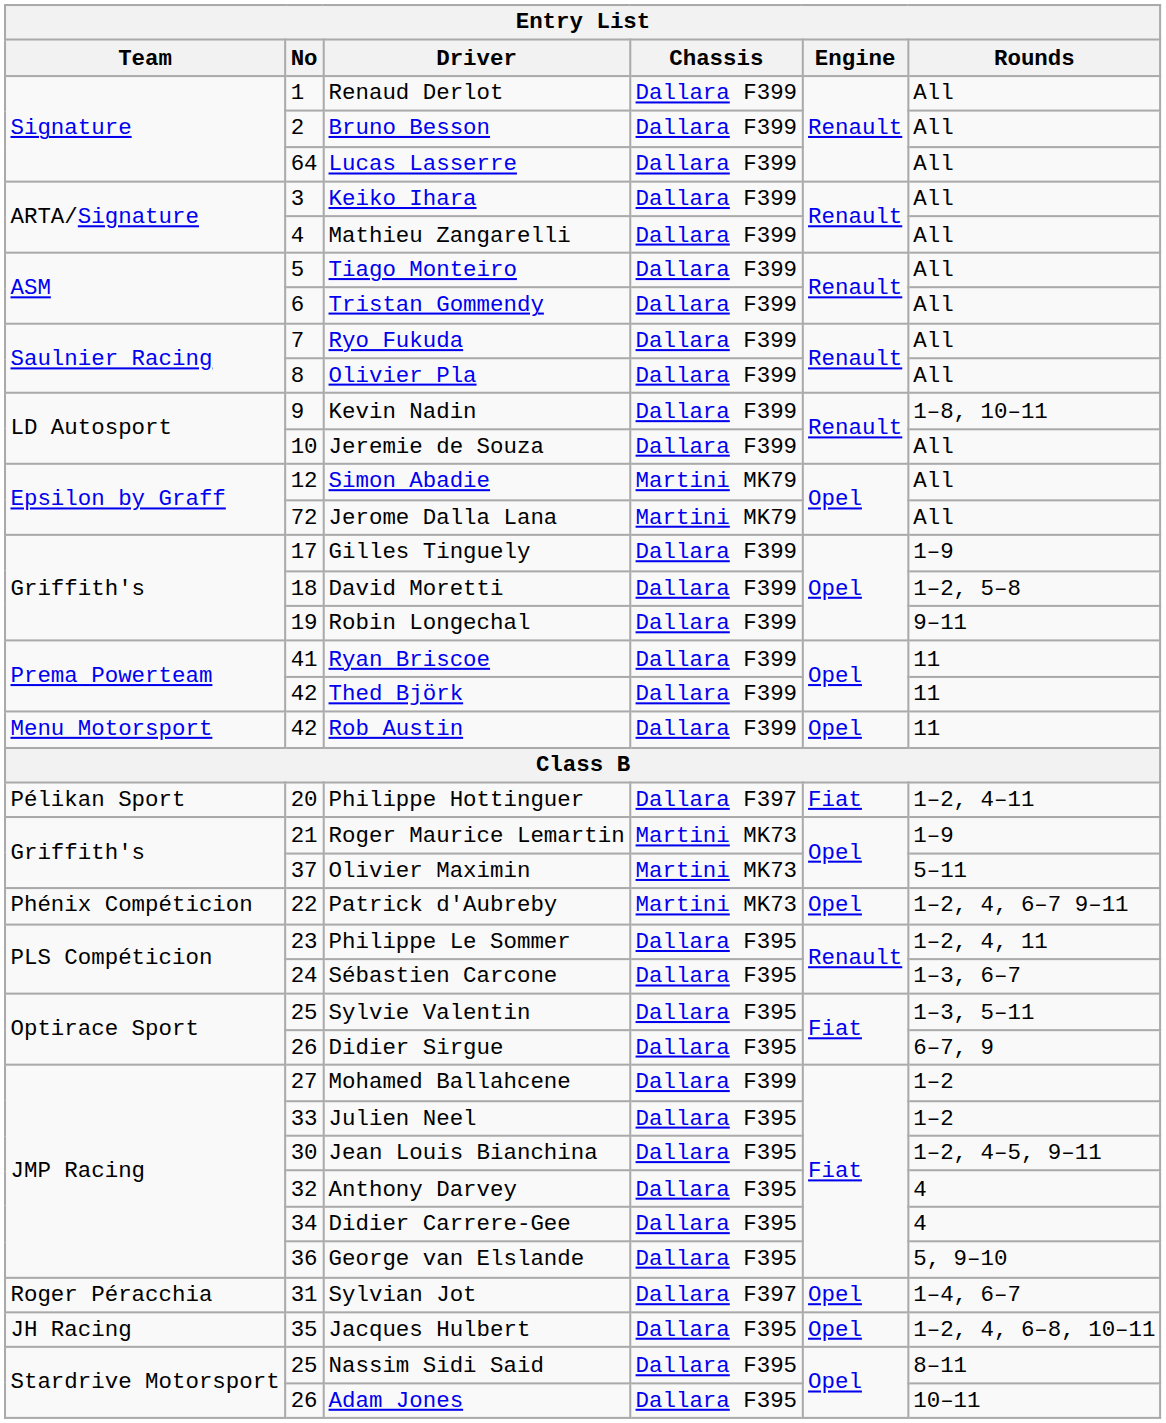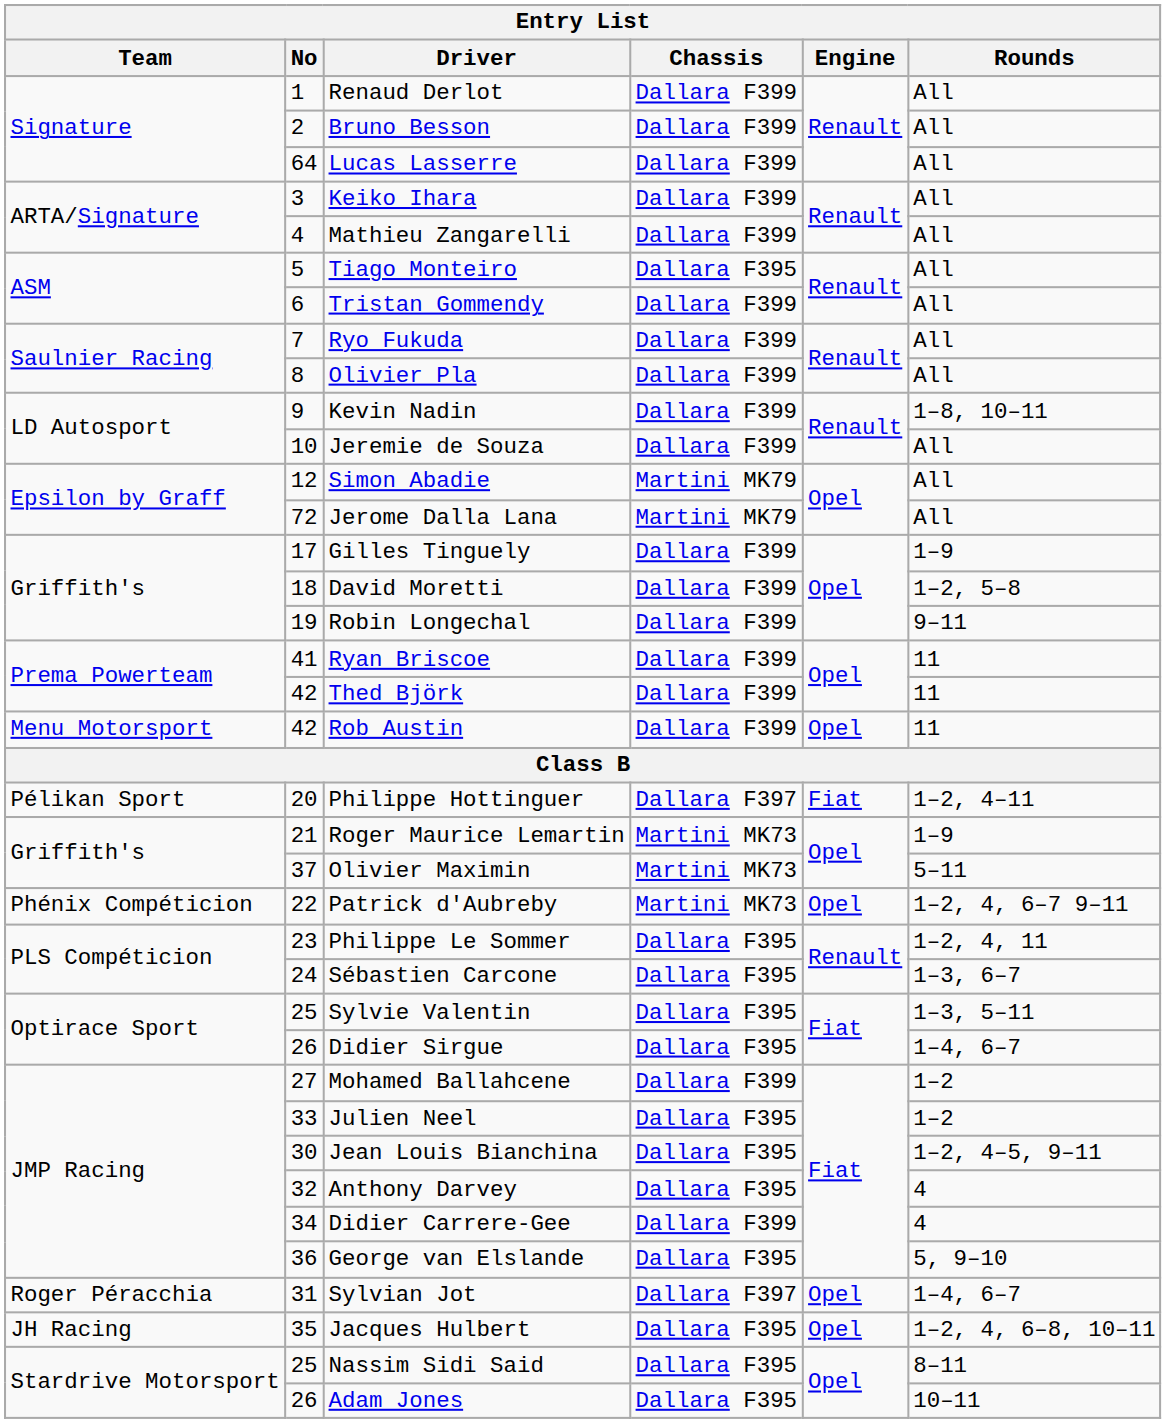 <table class="wikitable" style="font-size: 85%;">
 <tr>
 <th colspan=6 align=center>Entry List</th>
 </tr>
 <tr>
 <th>Team</th>
 <th>No</th>
 <th>Driver</th>
 <th>Chassis</th>
 <th>Engine</th>
 <th>Rounds</th>
 </tr>
 <tr>
 <td rowspan=3> <a href='#'>Signature</a></td>
 <td>1</td>
 <td> Renaud Derlot</td>
 <td><a href='#'>Dallara</a> F399</td>
 <td rowspan=3><a href='#'>Renault</a></td>
 <td>All</td>
 </tr>
 <tr>
 <td>2</td>
 <td> <a href='#'>Bruno Besson</a></td>
 <td><a href='#'>Dallara</a> F399</td>
 <td>All</td>
 </tr>
 <tr>
 <td>64</td>
 <td> <a href='#'>Lucas Lasserre</a></td>
 <td><a href='#'>Dallara</a> F399</td>
 <td>All</td>
 </tr>
 <tr>
 <td rowspan=2> ARTA/<a href='#'>Signature</a></td>
 <td>3</td>
 <td> <a href='#'>Keiko Ihara</a></td>
 <td><a href='#'>Dallara</a> F399</td>
 <td rowspan=2><a href='#'>Renault</a></td>
 <td>All</td>
 </tr>
 <tr>
 <td>4</td>
 <td> Mathieu Zangarelli</td>
 <td><a href='#'>Dallara</a> F399</td>
 <td>All</td>
 </tr>
 <tr>
 <td rowspan=2> <a href='#'>ASM</a></td>
 <td>5</td>
 <td> <a href='#'>Tiago Monteiro</a></td>
-<td><a href='#'>Dallara</a> F399</td>
+<td><a href='#'>Dallara</a> F395</td>
 <td rowspan=2><a href='#'>Renault</a></td>
 <td>All</td>
 </tr>
 <tr>
 <td>6</td>
 <td> <a href='#'>Tristan Gommendy</a></td>
 <td><a href='#'>Dallara</a> F399</td>
 <td>All</td>
 </tr>
 <tr>
 <td rowspan=2> <a href='#'>Saulnier Racing</a></td>
 <td>7</td>
 <td> <a href='#'>Ryo Fukuda</a></td>
 <td><a href='#'>Dallara</a> F399</td>
 <td rowspan=2><a href='#'>Renault</a></td>
 <td>All</td>
 </tr>
 <tr>
 <td>8</td>
 <td> <a href='#'>Olivier Pla</a></td>
 <td><a href='#'>Dallara</a> F399</td>
 <td>All</td>
 </tr>
 <tr>
 <td rowspan=2> LD Autosport</td>
 <td>9</td>
 <td> Kevin Nadin</td>
 <td><a href='#'>Dallara</a> F399</td>
 <td rowspan=2><a href='#'>Renault</a></td>
 <td>1–8, 10–11</td>
 </tr>
 <tr>
 <td>10</td>
 <td> Jeremie de Souza</td>
 <td><a href='#'>Dallara</a> F399</td>
 <td>All</td>
 </tr>
 <tr>
 <td rowspan=2> <a href='#'>Epsilon by Graff</a></td>
 <td>12</td>
 <td> <a href='#'>Simon Abadie</a></td>
 <td><a href='#'>Martini</a> MK79</td>
 <td rowspan=2><a href='#'>Opel</a></td>
 <td>All</td>
 </tr>
 <tr>
 <td>72</td>
 <td> Jerome Dalla Lana</td>
 <td><a href='#'>Martini</a> MK79</td>
 <td>All</td>
 </tr>
 <tr>
 <td rowspan=3> Griffith's</td>
 <td>17</td>
 <td> Gilles Tinguely</td>
 <td><a href='#'>Dallara</a> F399</td>
 <td rowspan=3><a href='#'>Opel</a></td>
 <td>1–9</td>
 </tr>
 <tr>
 <td>18</td>
 <td> David Moretti</td>
 <td><a href='#'>Dallara</a> F399</td>
 <td>1–2, 5–8</td>
 </tr>
 <tr>
 <td>19</td>
 <td> Robin Longechal</td>
 <td><a href='#'>Dallara</a> F399</td>
 <td>9–11</td>
 </tr>
 <tr>
 <td rowspan=2> <a href='#'>Prema Powerteam</a></td>
 <td>41</td>
 <td> <a href='#'>Ryan Briscoe</a></td>
 <td><a href='#'>Dallara</a> F399</td>
 <td rowspan=2><a href='#'>Opel</a></td>
 <td>11</td>
 </tr>
 <tr>
 <td>42</td>
 <td> <a href='#'>Thed Björk</a></td>
 <td><a href='#'>Dallara</a> F399</td>
 <td>11</td>
 </tr>
 <tr>
 <td> <a href='#'>Menu Motorsport</a></td>
 <td>42</td>
 <td> <a href='#'>Rob Austin</a></td>
 <td><a href='#'>Dallara</a> F399</td>
 <td><a href='#'>Opel</a></td>
 <td>11</td>
 </tr>
 <tr>
 <th colspan=6 align="center">Class B</th>
 </tr>
 <tr>
 <td> Pélikan Sport</td>
 <td>20</td>
 <td> Philippe Hottinguer</td>
 <td><a href='#'>Dallara</a> F397</td>
 <td><a href='#'>Fiat</a></td>
 <td>1–2, 4–11</td>
 </tr>
 <tr>
 <td rowspan=2> Griffith's</td>
 <td>21</td>
 <td> Roger Maurice Lemartin</td>
 <td><a href='#'>Martini</a> MK73</td>
 <td rowspan=2><a href='#'>Opel</a></td>
 <td>1–9</td>
 </tr>
 <tr>
 <td>37</td>
 <td> Olivier Maximin</td>
 <td><a href='#'>Martini</a> MK73</td>
 <td>5–11</td>
 </tr>
 <tr>
 <td> Phénix Compéticion</td>
 <td>22</td>
 <td> Patrick d'Aubreby</td>
 <td><a href='#'>Martini</a> MK73</td>
 <td><a href='#'>Opel</a></td>
 <td>1–2, 4, 6–7  9–11</td>
 </tr>
 <tr>
 <td rowspan=2> PLS Compéticion</td>
 <td>23</td>
 <td> Philippe Le Sommer</td>
 <td><a href='#'>Dallara</a> F395</td>
 <td rowspan=2><a href='#'>Renault</a></td>
 <td>1–2, 4, 11</td>
 </tr>
 <tr>
 <td>24</td>
 <td> Sébastien Carcone</td>
 <td><a href='#'>Dallara</a> F395</td>
 <td>1–3, 6–7</td>
 </tr>
 <tr>
 <td rowspan=2> Optirace Sport</td>
 <td>25</td>
 <td> Sylvie Valentin</td>
 <td><a href='#'>Dallara</a> F395</td>
 <td rowspan=2><a href='#'>Fiat</a></td>
 <td>1–3, 5–11</td>
 </tr>
 <tr>
 <td>26</td>
 <td> Didier Sirgue</td>
 <td><a href='#'>Dallara</a> F395</td>
-<td>6–7, 9</td>
+<td>1–4, 6–7</td>
 </tr>
 <tr>
 <td rowspan=6> JMP Racing</td>
 <td>27</td>
 <td> Mohamed Ballahcene</td>
 <td><a href='#'>Dallara</a> F399</td>
 <td rowspan=6><a href='#'>Fiat</a></td>
 <td>1–2</td>
 </tr>
 <tr>
 <td>33</td>
 <td> Julien Neel</td>
 <td><a href='#'>Dallara</a> F395</td>
 <td>1–2</td>
 </tr>
 <tr>
 <td>30</td>
 <td> Jean Louis Bianchina</td>
 <td><a href='#'>Dallara</a> F395</td>
 <td>1–2, 4–5, 9–11</td>
 </tr>
 <tr>
 <td>32</td>
 <td> Anthony Darvey</td>
 <td><a href='#'>Dallara</a> F395</td>
 <td>4</td>
 </tr>
 <tr>
 <td>34</td>
 <td> Didier Carrere-Gee</td>
-<td><a href='#'>Dallara</a> F395</td>
+<td><a href='#'>Dallara</a> F399</td>
 <td>4</td>
 </tr>
 <tr>
 <td>36</td>
 <td> George van Elslande</td>
 <td><a href='#'>Dallara</a> F395</td>
 <td>5, 9–10</td>
 </tr>
 <tr>
 <td> Roger Péracchia</td>
 <td>31</td>
 <td> Sylvian Jot</td>
 <td><a href='#'>Dallara</a> F397</td>
 <td><a href='#'>Opel</a></td>
 <td>1–4, 6–7</td>
 </tr>
 <tr>
 <td> JH Racing</td>
 <td>35</td>
 <td> Jacques Hulbert</td>
 <td><a href='#'>Dallara</a> F395</td>
 <td><a href='#'>Opel</a></td>
 <td>1–2, 4, 6–8, 10–11</td>
 </tr>
 <tr>
 <td rowspan=2> Stardrive Motorsport</td>
 <td>25</td>
 <td> Nassim Sidi Said</td>
 <td><a href='#'>Dallara</a> F395</td>
 <td rowspan=2><a href='#'>Opel</a></td>
 <td>8–11</td>
 </tr>
 <tr>
 <td>26</td>
 <td> <a href='#'>Adam Jones</a></td>
 <td><a href='#'>Dallara</a> F395</td>
 <td>10–11</td>
 </tr>
 </table>
